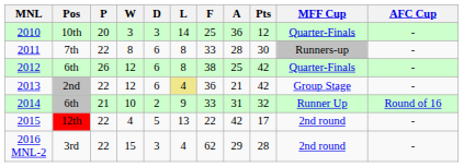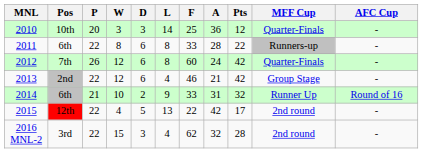 <table class="wikitable" style="text-align: center">
 <tr>
 <th style="width:60px;" scope="col">MNL</th>
 <th style="width:45px;" scope="col">Pos</th>
 <th style="width:30px;" scope="col">P</th>
 <th style="width:30px;" scope="col">W</th>
 <th style="width:30px;" scope="col">D</th>
 <th style="width:30px;" scope="col">L</th>
 <th style="width:30px;" scope="col">F</th>
 <th style="width:30px;" scope="col">A</th>
 <th style="width:30px;" scope="col">Pts</th>
 <th style="width:120px;" scope="col"><a href='#'>MFF Cup</a></th>
 <th style="width:120px;" scope="col"><a href='#'>AFC Cup</a></th>
 </tr>
 <tr style="background:#cfc;">
 <td><a href='#'>2010</a></td>
 <td>10th</td>
 <td>20</td>
 <td>3</td>
 <td>3</td>
 <td>14</td>
 <td>25</td>
 <td>36</td>
 <td>12</td>
 <td><a href='#'>Quarter-Finals</a></td>
 <td>-</td>
 </tr>
 <tr>
 <td><a href='#'>2011</a></td>
-<td>7th</td>
+<td>6th</td>
 <td>22</td>
 <td>8</td>
 <td>6</td>
 <td>8</td>
 <td>33</td>
 <td>28</td>
-<td>30</td>
+<td>22</td>
 <td style="background:silver;">Runners-up</td>
 <td>-</td>
 </tr>
 <tr style="background:#cfc;">
 <td><a href='#'>2012</a></td>
-<td>6th</td>
+<td>7th</td>
 <td>26</td>
 <td>12</td>
 <td>6</td>
 <td>8</td>
-<td>38</td>
-<td>25</td>
+<td>60</td>
+<td>24</td>
 <td>42</td>
 <td><a href='#'>Quarter-Finals</a></td>
 <td>-</td>
 </tr>
 <tr>
 <td><a href='#'>2013</a></td>
 <td style="background:silver;">2nd</td>
 <td>22</td>
 <td>12</td>
 <td>6</td>
-<td style="background: khaki;">4</td>
-<td>36</td>
+<td>4</td>
+<td>46</td>
 <td>21</td>
 <td>42</td>
 <td><a href='#'>Group Stage</a></td>
 <td>-</td>
 </tr>
 <tr style="background:#cfc;">
 <td><a href='#'>2014</a></td>
 <td style="background:silver;">6th</td>
 <td>21</td>
 <td>10</td>
 <td>2</td>
 <td>9</td>
 <td>33</td>
 <td>31</td>
 <td>32</td>
 <td><a href='#'>Runner Up</a></td>
 <td><a href='#'>Round of 16</a></td>
 </tr>
 <tr>
 <td><a href='#'>2015</a></td>
 <td style="background:red;">12th</td>
 <td>22</td>
 <td>4</td>
 <td>5</td>
 <td>13</td>
 <td>22</td>
 <td>42</td>
 <td>17</td>
 <td><a href='#'>2nd round</a></td>
 <td>-</td>
 </tr>
 <tr>
 <td><a href='#'>2016 MNL-2</a></td>
 <td style="background:bronze;">3rd</td>
 <td>22</td>
 <td>15</td>
 <td>3</td>
 <td>4</td>
 <td>62</td>
-<td>29</td>
+<td>32</td>
 <td>28</td>
 <td><a href='#'>2nd round</a></td>
 <td>-</td>
 </tr>
 </table>
